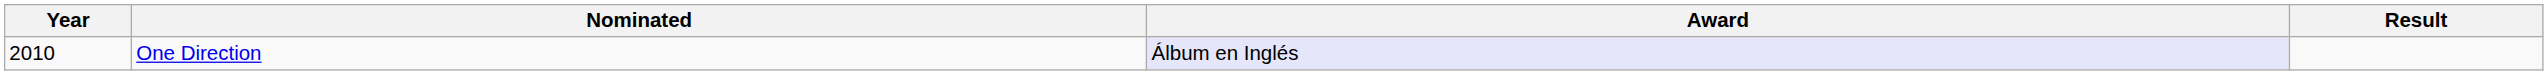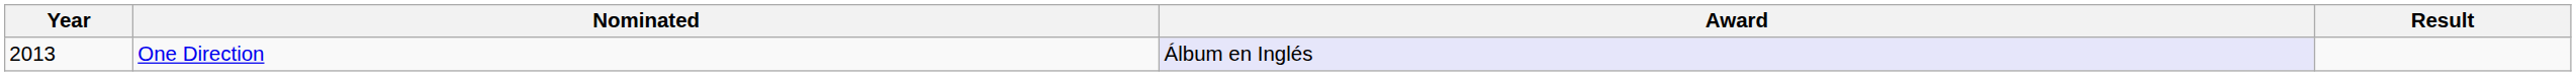 <table class="wikitable" style="width:100%;">
 <tr>
 <th width=5%>Year</th>
 <th style="width:40%;">Nominated</th>
 <th style="width:45%;">Award</th>
 <th style="width:10%;">Result</th>
 </tr>
 <tr>
-<td>2010</td>
+<td>2013</td>
 <td><a href='#'>One Direction</a></td>
 <td style="background: lavender;">Álbum en Inglés</td>
 <td></td>
 </tr>
 </table>
